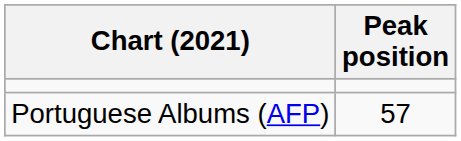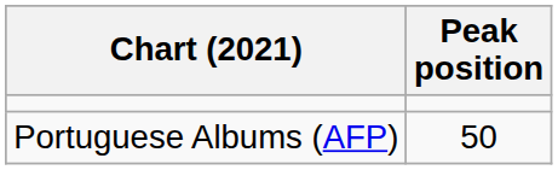 <table class="wikitable">
 <tr>
 <th>Chart (2021)</th>
 <th>Peak<br>position</th>
 </tr>
 <tr>
 <td></td>
 </tr>
 <tr>
 <td>Portuguese Albums (<a href='#'>AFP</a>)</td>
-<td align="center">57</td>
+<td align="center">50</td>
 </tr>
 </table>
